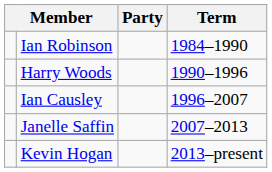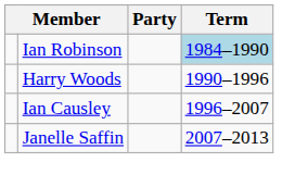 <table class="wikitable">
 <tr>
 <th colspan="2">Member</th>
 <th>Party</th>
 <th>Term</th>
 </tr>
 <tr>
 <td> </td>
 <td><a href='#'>Ian Robinson</a></td>
 <td></td>
-<td><a href='#'>1984</a>–1990</td>
+<td style="background: lightblue;"><a href='#'>1984</a>–1990</td>
 </tr>
 <tr>
 <td> </td>
 <td><a href='#'>Harry Woods</a></td>
 <td></td>
 <td><a href='#'>1990</a>–1996</td>
 </tr>
 <tr>
 <td> </td>
 <td><a href='#'>Ian Causley</a></td>
 <td></td>
 <td><a href='#'>1996</a>–2007</td>
 </tr>
 <tr>
 <td> </td>
 <td><a href='#'>Janelle Saffin</a></td>
 <td></td>
 <td><a href='#'>2007</a>–2013</td>
 </tr>
-<tr>
-<td> </td>
-<td><a href='#'>Kevin Hogan</a></td>
-<td></td>
-<td><a href='#'>2013</a>–present</td>
-</tr>
 </table>
